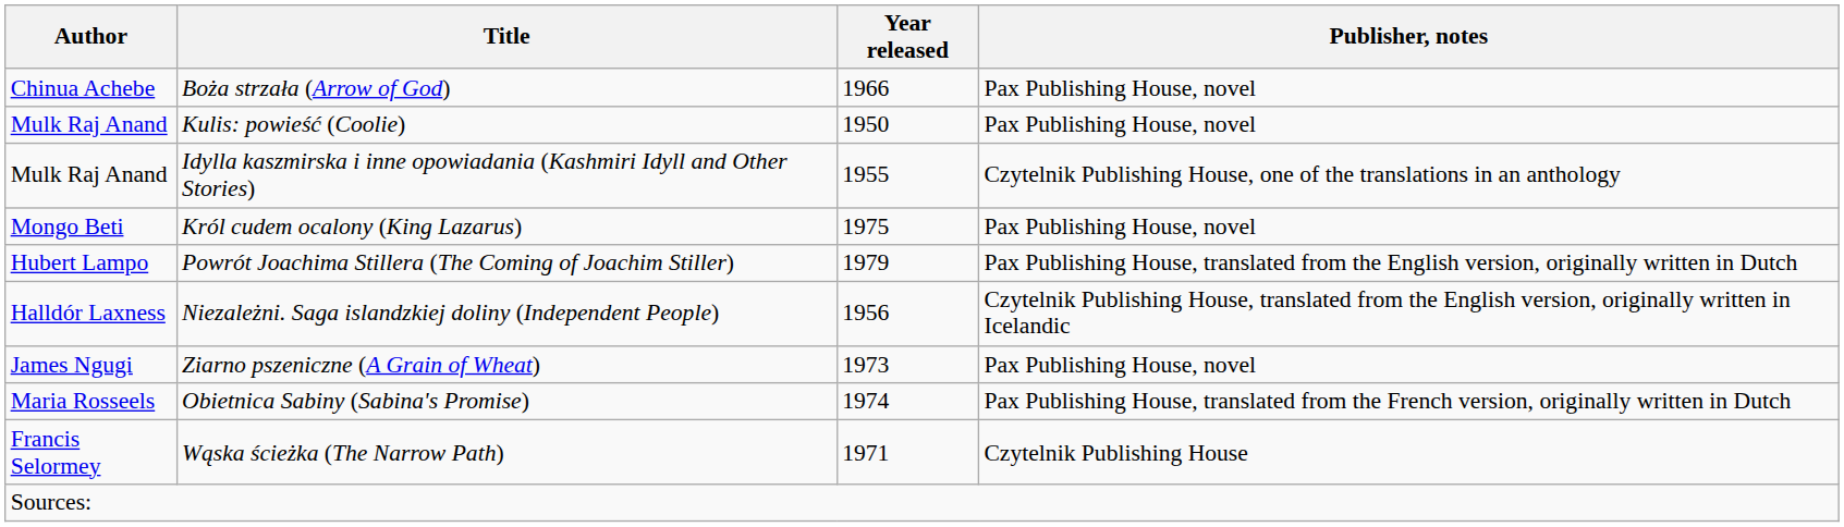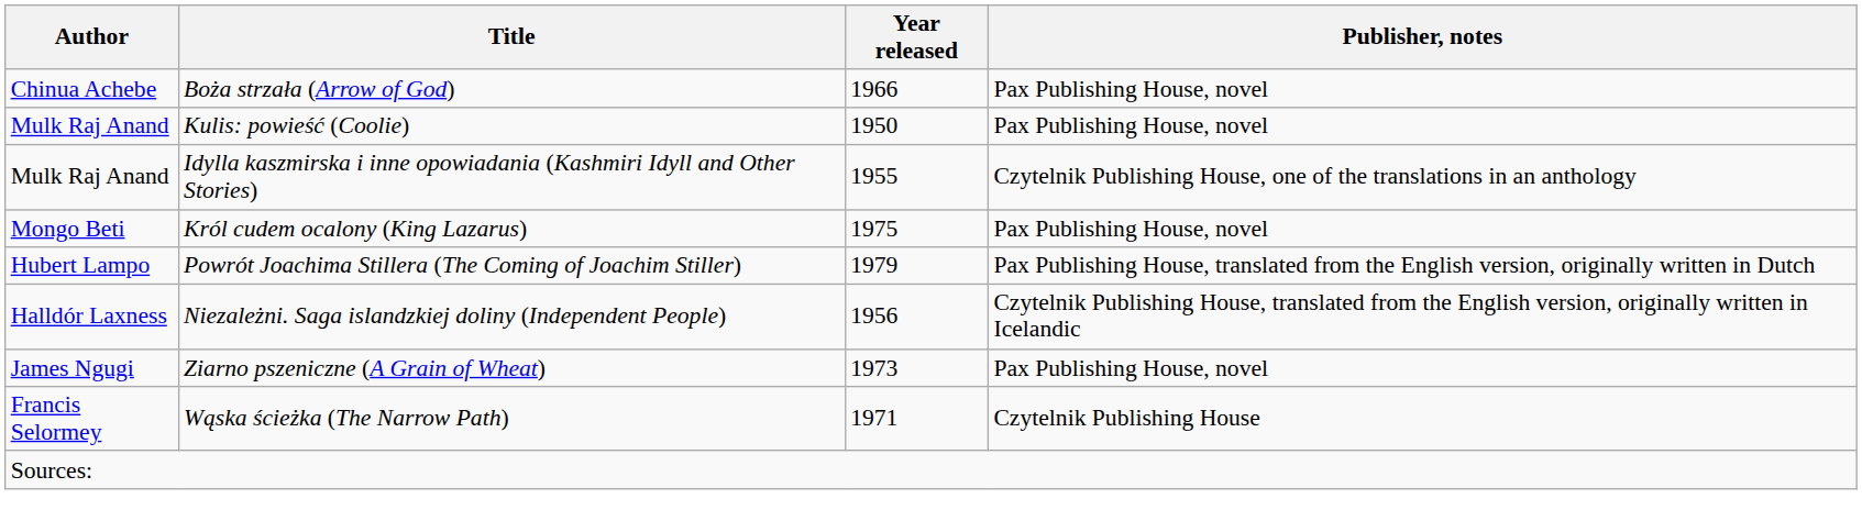 <table class="wikitable">
 <tr>
 <th>Author</th>
 <th>Title</th>
 <th>Year released</th>
 <th>Publisher, notes</th>
 </tr>
 <tr>
 <td><a href='#'>Chinua Achebe</a></td>
 <td><em>Boża strzała</em> (<em><a href='#'>Arrow of God</a></em>)</td>
 <td>1966</td>
 <td>Pax Publishing House, novel</td>
 </tr>
 <tr>
 <td><a href='#'>Mulk Raj Anand</a></td>
 <td><em>Kulis: powieść</em> (<em>Coolie</em>)</td>
 <td>1950</td>
 <td>Pax Publishing House, novel</td>
 </tr>
 <tr>
 <td>Mulk Raj Anand</td>
 <td><em>Idylla kaszmirska i inne opowiadania</em> (<em>Kashmiri Idyll and Other Stories</em>)</td>
 <td>1955</td>
 <td>Czytelnik Publishing House, one of the translations in an anthology</td>
 </tr>
 <tr>
 <td><a href='#'>Mongo Beti</a></td>
 <td><em>Król cudem ocalony</em> (<em>King Lazarus</em>)</td>
 <td>1975</td>
 <td>Pax Publishing House, novel</td>
 </tr>
 <tr>
 <td><a href='#'>Hubert Lampo</a></td>
 <td><em>Powrót Joachima Stillera</em> (<em>The Coming of Joachim Stiller</em>)</td>
 <td>1979</td>
 <td>Pax Publishing House, translated from the English version, originally written in Dutch</td>
 </tr>
 <tr>
 <td><a href='#'>Halldór Laxness</a></td>
 <td><em>Niezależni. Saga islandzkiej doliny</em> (<em>Independent People</em>)</td>
 <td>1956</td>
 <td>Czytelnik Publishing House, translated from the English version, originally written in Icelandic</td>
 </tr>
 <tr>
 <td><a href='#'>James Ngugi</a></td>
 <td><em>Ziarno pszeniczne</em> (<em><a href='#'>A Grain of Wheat</a></em>)</td>
 <td>1973</td>
 <td>Pax Publishing House, novel</td>
 </tr>
 <tr>
-<td><a href='#'>Maria Rosseels</a></td>
-<td><em>Obietnica Sabiny</em> (<em>Sabina's Promise</em>)</td>
-<td>1974</td>
-<td>Pax Publishing House, translated from the French version, originally written in Dutch</td>
-</tr>
-<tr>
 <td><a href='#'>Francis Selormey</a></td>
 <td><em>Wąska ścieżka</em> (<em>The Narrow Path</em>)</td>
 <td>1971</td>
 <td>Czytelnik Publishing House</td>
 </tr>
 <tr>
 <td colspan="4">Sources:</td>
 </tr>
 </table>
